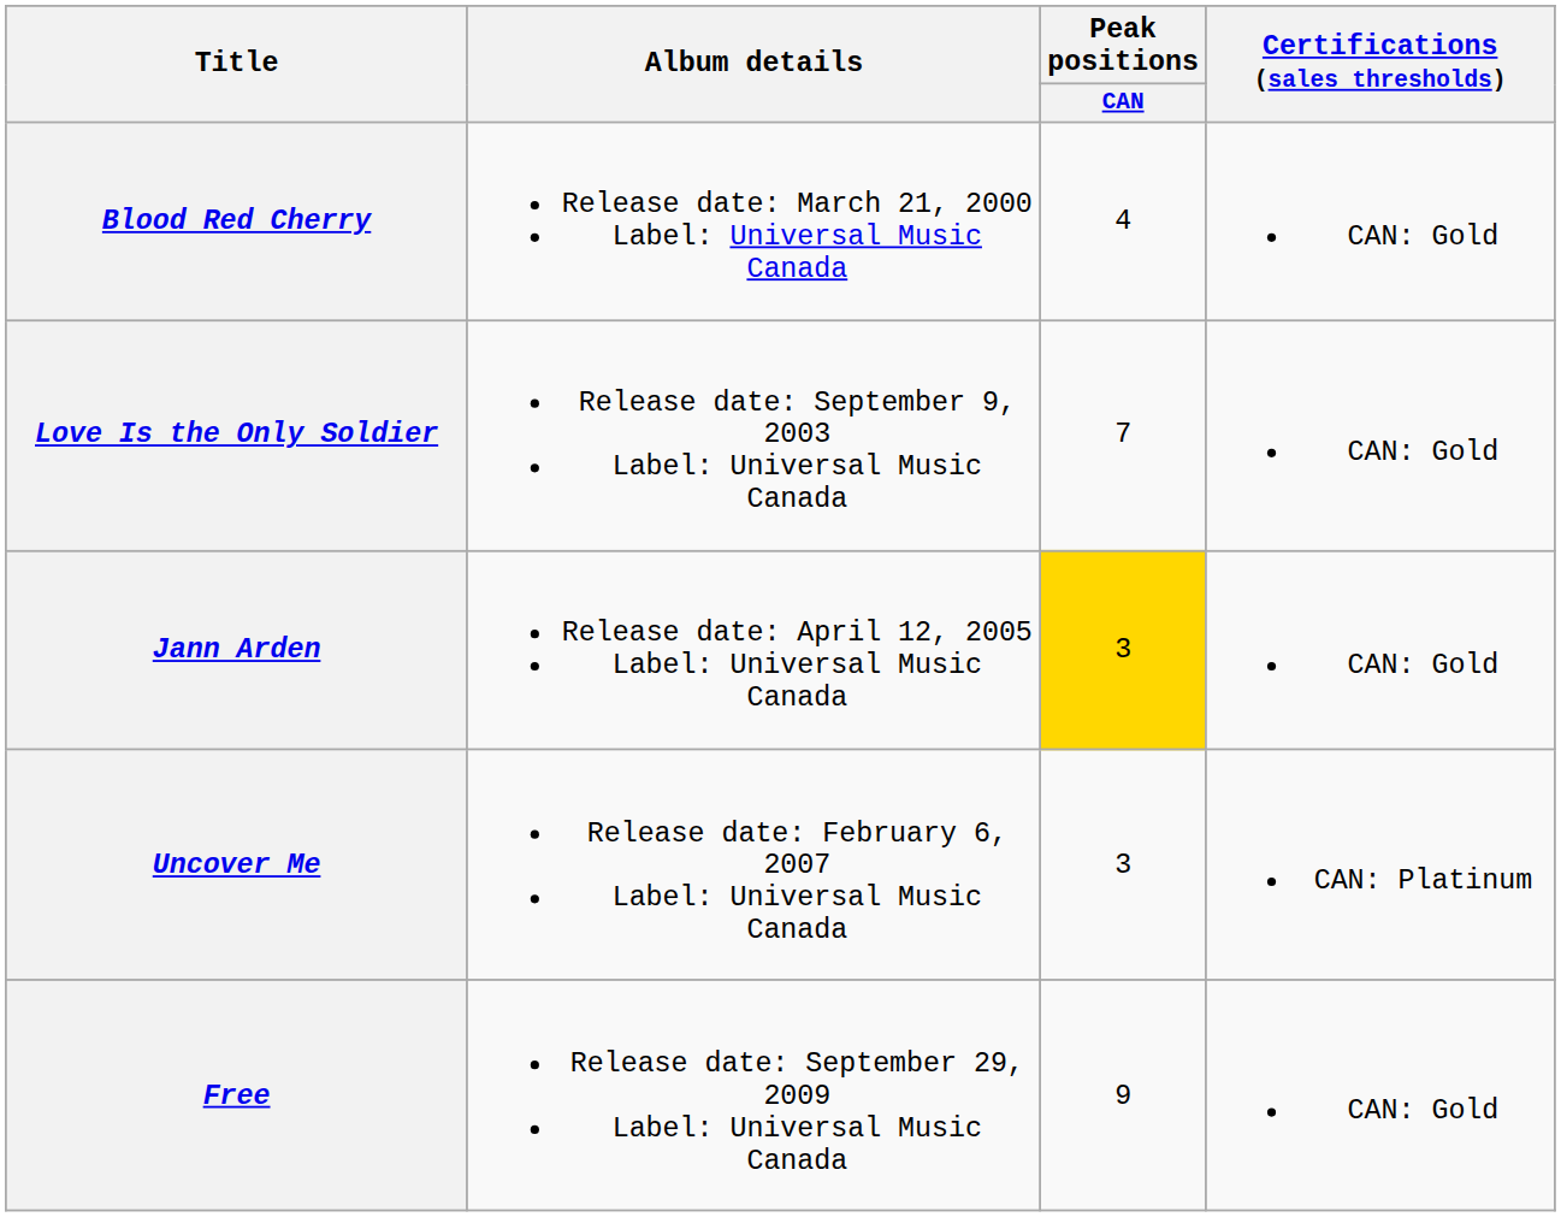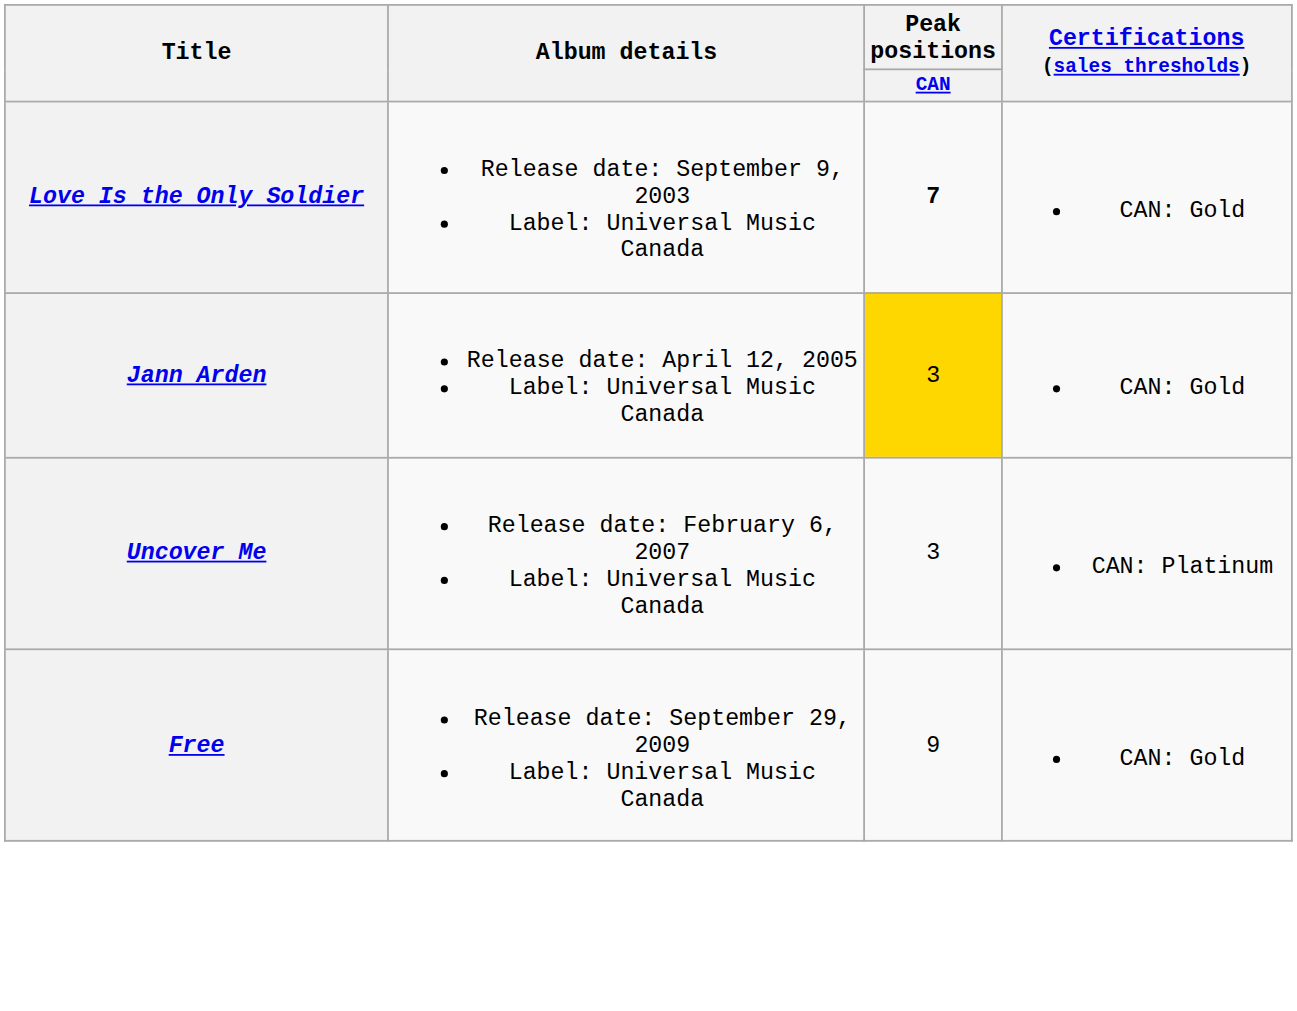 <table class="wikitable plainrowheaders" style="text-align:center;">
 <tr>
 <th scope="col" rowspan="2" style="width:16em;">Title</th>
 <th scope="col" rowspan="2" style="width:20em;">Album details</th>
 <th scope="col" colspan="1">Peak positions</th>
 <th scope="col" rowspan="2" style="width:12em;"><a href='#'>Certifications</a><br><small>(<a href='#'>sales thresholds</a>)</small></th>
 </tr>
 <tr style="font-size:smaller;">
 <th scope="col" width="65"><a href='#'>CAN</a><br></th>
 </tr>
 <tr>
-<th scope="row"><em><a href='#'>Blood Red Cherry</a></em></th>
-<td><br><ul><li>Release date: March 21, 2000</li><li>Label: <a href='#'>Universal Music Canada</a></li></ul></td>
-<td>4</td>
-<td><br><ul><li>CAN: Gold</li></ul></td>
-</tr>
-<tr>
 <th scope="row"><em><a href='#'>Love Is the Only Soldier</a></em></th>
 <td><br><ul><li>Release date: September 9, 2003</li><li>Label: Universal Music Canada</li></ul></td>
-<td>7</td>
+<td><strong>7</strong></td>
 <td><br><ul><li>CAN: Gold</li></ul></td>
 </tr>
 <tr>
 <th scope="row"><em><a href='#'>Jann Arden</a></em></th>
 <td><br><ul><li>Release date: April 12, 2005</li><li>Label: Universal Music Canada</li></ul></td>
 <td style="background: gold;">3</td>
 <td><br><ul><li>CAN: Gold</li></ul></td>
 </tr>
 <tr>
 <th scope="row"><em><a href='#'>Uncover Me</a></em></th>
 <td><br><ul><li>Release date: February 6, 2007</li><li>Label: Universal Music Canada</li></ul></td>
 <td>3</td>
 <td><br><ul><li>CAN: Platinum</li></ul></td>
 </tr>
 <tr>
 <th scope="row"><em><a href='#'>Free</a></em></th>
 <td><br><ul><li>Release date: September 29, 2009</li><li>Label: Universal Music Canada</li></ul></td>
 <td>9</td>
 <td><br><ul><li>CAN: Gold</li></ul></td>
 </tr>
 </table>
